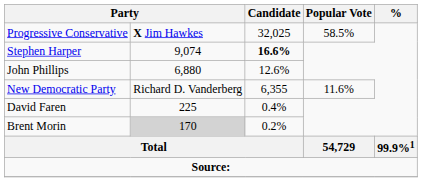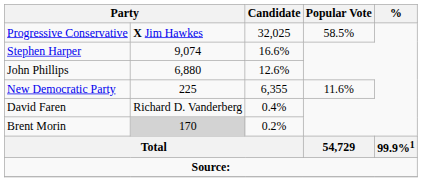 <table class="wikitable">
 <tr>
 <th colspan="2">Party</th>
 <th>Candidate</th>
 <th>Popular Vote</th>
 <th>%</th>
 </tr>
 <tr>
 <td><a href='#'>Progressive Conservative</a></td>
 <td> <strong>X</strong> <a href='#'>Jim Hawkes</a></td>
 <td align=center>32,025</td>
 <td align=center>58.5%</td>
 </tr>
 <tr>
 <td><a href='#'>Stephen Harper</a></td>
 <td align=center>9,074</td>
-<td align=center><strong>16.6%</strong></td>
+<td align=center>16.6%</td>
 </tr>
 <tr>
 <td>John Phillips</td>
 <td align=center>6,880</td>
 <td align=center>12.6%</td>
 </tr>
 <tr>
 <td><a href='#'>New Democratic Party</a></td>
-<td>Richard D. Vanderberg</td>
+<td align=center>225</td>
 <td align=center>6,355</td>
 <td align=center>11.6%</td>
 </tr>
 <tr>
 <td>David Faren</td>
-<td align=center>225</td>
+<td>Richard D. Vanderberg</td>
 <td align=center>0.4%</td>
 </tr>
 <tr>
 <td>Brent Morin</td>
 <td align=center style="background: lightgrey;">170</td>
 <td align=center>0.2%</td>
 </tr>
 <tr>
 <th colspan=3>Total</th>
 <th>54,729</th>
 <th>99.9%<sup>1</sup></th>
 </tr>
 <tr>
 <td align="center" colspan=5><strong>Source:</strong> </td>
 </tr>
 <tr>
 </tr>
 </table>
